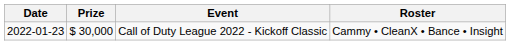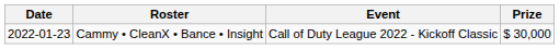 <table class="wikitable sortable">
 <tr>
 <th>Date</th>
+<th>Roster</th>
+<th>Event</th>
 <th>Prize</th>
-<th>Event</th>
-<th>Roster</th>
 </tr>
 <tr>
 <td>2022-01-23</td>
+<td>Cammy • CleanX • Bance • Insight</td>
+<td>Call of Duty League 2022 - Kickoff Classic</td>
 <td>$ 30,000</td>
-<td>Call of Duty League 2022 - Kickoff Classic</td>
-<td>Cammy • CleanX • Bance • Insight</td>
 </tr>
 </table>
